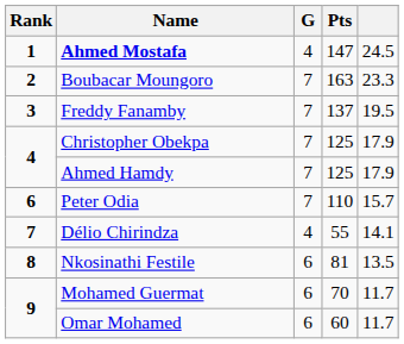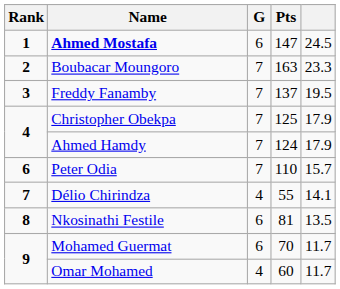 <table class="wikitable" style="text-align:center; font-size:90%;">
 <tr>
 <th width=10px>Rank</th>
 <th width=180px>Name</th>
 <th width=15px>G</th>
 <th width=10px>Pts</th>
 <th width=10px></th>
 </tr>
 <tr>
 <td><strong>1</strong></td>
 <td align=left> <strong><a href='#'>Ahmed Mostafa</a></strong></td>
-<td>4</td>
+<td>6</td>
 <td>147</td>
 <td>24.5</td>
 </tr>
 <tr>
 <td><strong>2</strong></td>
 <td align=left> <a href='#'>Boubacar Moungoro</a></td>
 <td>7</td>
 <td>163</td>
 <td>23.3</td>
 </tr>
 <tr>
 <td><strong>3</strong></td>
 <td align=left> <a href='#'>Freddy Fanamby</a></td>
 <td>7</td>
 <td>137</td>
 <td>19.5</td>
 </tr>
 <tr>
 <td rowspan=2><strong>4</strong></td>
 <td align=left> <a href='#'>Christopher Obekpa</a></td>
 <td>7</td>
 <td>125</td>
 <td>17.9</td>
 </tr>
 <tr>
 <td align=left> <a href='#'>Ahmed Hamdy</a></td>
 <td>7</td>
-<td>125</td>
+<td>124</td>
 <td>17.9</td>
 </tr>
 <tr>
 <td><strong>6</strong></td>
 <td align=left> <a href='#'>Peter Odia</a></td>
 <td>7</td>
 <td>110</td>
 <td>15.7</td>
 </tr>
 <tr>
 <td><strong>7</strong></td>
 <td align=left> <a href='#'>Délio Chirindza</a></td>
 <td>4</td>
 <td>55</td>
 <td>14.1</td>
 </tr>
 <tr>
 <td><strong>8</strong></td>
 <td align=left> <a href='#'>Nkosinathi Festile</a></td>
 <td>6</td>
 <td>81</td>
 <td>13.5</td>
 </tr>
 <tr>
 <td rowspan=2><strong>9</strong></td>
 <td align=left> <a href='#'>Mohamed Guermat</a></td>
 <td>6</td>
 <td>70</td>
 <td>11.7</td>
 </tr>
 <tr>
 <td align=left> <a href='#'>Omar Mohamed</a></td>
-<td>6</td>
+<td>4</td>
 <td>60</td>
 <td>11.7</td>
 </tr>
 </table>
